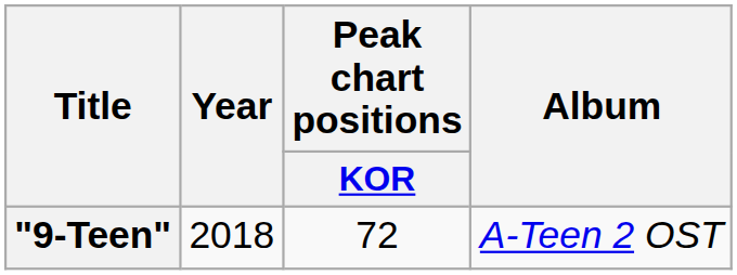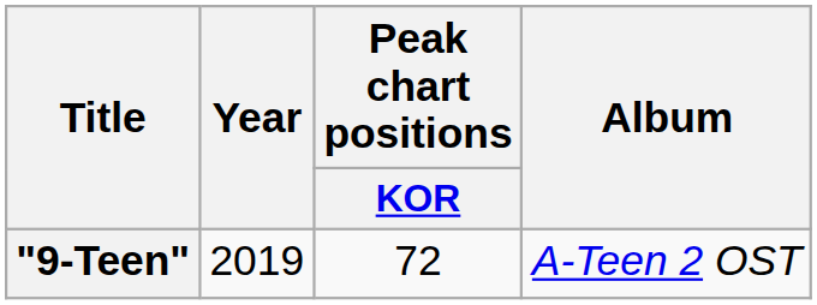 <table class="wikitable plainrowheaders" style="text-align:center">
 <tr>
 <th rowspan="2">Title</th>
 <th rowspan="2">Year</th>
 <th colspan="1">Peak chart<br>positions</th>
 <th rowspan="2">Album</th>
 </tr>
 <tr>
 <th scope="col" style="width:2.7em;font-size:90%;"><a href='#'>KOR</a><br></th>
 </tr>
 <tr>
 <th scope="row">"9-Teen"</th>
-<td>2018</td>
+<td>2019</td>
 <td>72</td>
 <td><em><a href='#'>A-Teen 2</a> OST</em></td>
 </tr>
 </table>
